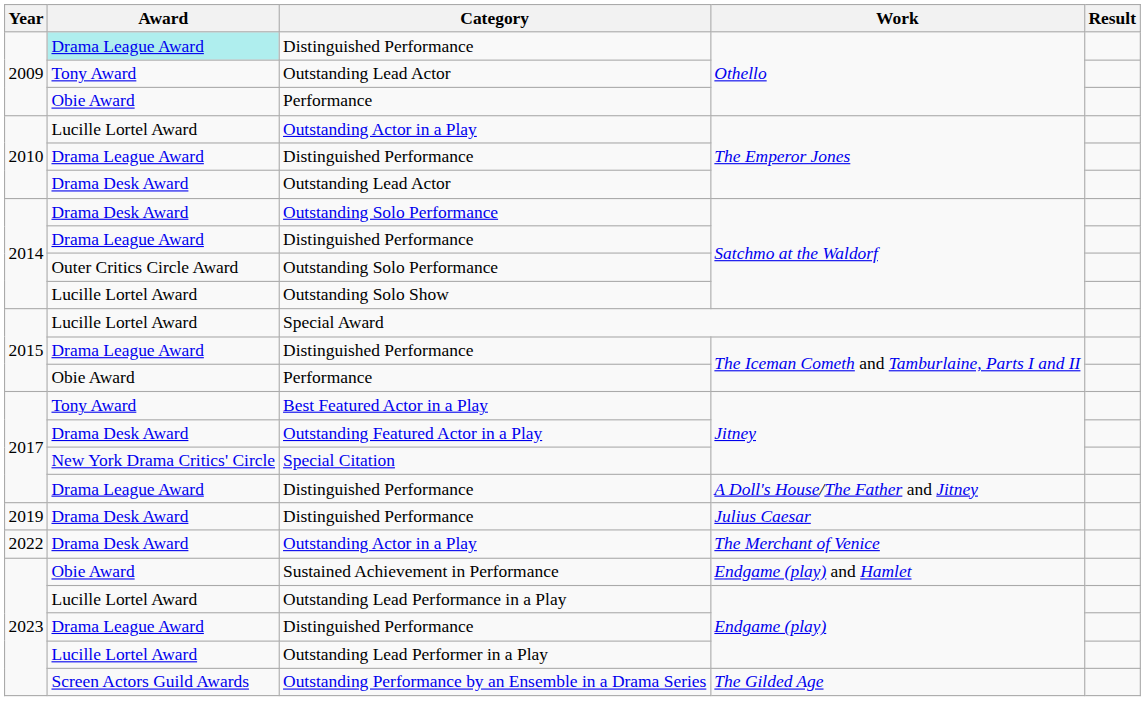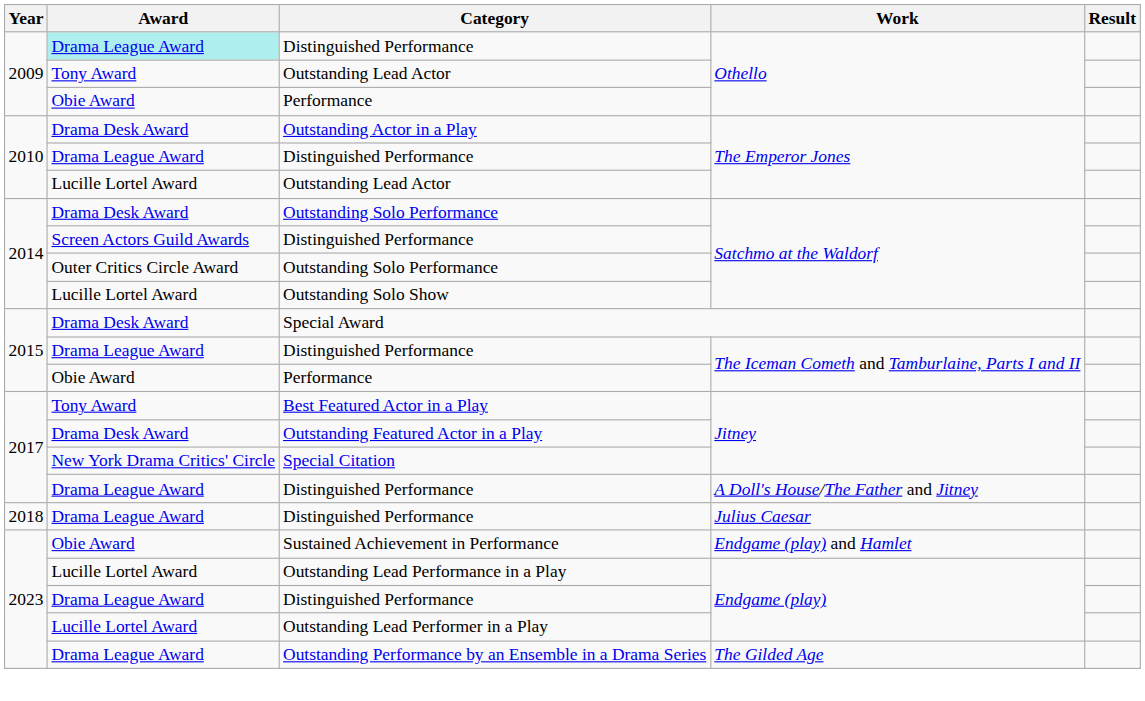 <table class="wikitable sortable">
 <tr>
 <th>Year</th>
 <th>Award</th>
 <th>Category</th>
 <th>Work</th>
 <th>Result</th>
 </tr>
 <tr>
 <td rowspan="3" style="text-align: center;">2009</td>
 <td style="background: paleturquoise;"><a href='#'>Drama League Award</a></td>
 <td>Distinguished Performance</td>
 <td rowspan="3"><em><a href='#'>Othello</a></em></td>
 <td></td>
 </tr>
 <tr>
 <td><a href='#'>Tony Award</a></td>
 <td>Outstanding Lead Actor</td>
 <td></td>
 </tr>
 <tr>
 <td><a href='#'>Obie Award</a></td>
 <td>Performance</td>
 <td></td>
 </tr>
 <tr>
 <td rowspan="3"  style="text-align: center;">2010</td>
-<td>Lucille Lortel Award</td>
+<td><a href='#'>Drama Desk Award</a></td>
 <td><a href='#'>Outstanding Actor in a Play</a></td>
 <td rowspan="3"><em><a href='#'>The Emperor Jones</a></em></td>
 <td></td>
 </tr>
 <tr>
 <td><a href='#'>Drama League Award</a></td>
 <td>Distinguished Performance</td>
 <td></td>
 </tr>
 <tr>
-<td><a href='#'>Drama Desk Award</a></td>
+<td>Lucille Lortel Award</td>
 <td>Outstanding Lead Actor</td>
 <td></td>
 </tr>
 <tr>
 <td rowspan="4"  style="text-align: center;">2014</td>
 <td><a href='#'>Drama Desk Award</a></td>
 <td><a href='#'>Outstanding Solo Performance</a></td>
 <td rowspan="4"><em><a href='#'>Satchmo at the Waldorf</a></em></td>
 <td></td>
 </tr>
 <tr>
-<td><a href='#'>Drama League Award</a></td>
+<td><a href='#'>Screen Actors Guild Awards</a></td>
 <td>Distinguished Performance</td>
 <td></td>
 </tr>
 <tr>
 <td>Outer Critics Circle Award</td>
 <td>Outstanding Solo Performance</td>
 <td></td>
 </tr>
 <tr>
 <td>Lucille Lortel Award</td>
 <td>Outstanding Solo Show</td>
 <td></td>
 </tr>
 <tr>
 <td rowspan="3" style="text-align: center;">2015</td>
-<td>Lucille Lortel Award</td>
+<td><a href='#'>Drama Desk Award</a></td>
 <td colspan="2">Special Award</td>
 <td></td>
 </tr>
 <tr>
 <td><a href='#'>Drama League Award</a></td>
 <td>Distinguished Performance</td>
 <td rowspan="2"><em><a href='#'>The Iceman Cometh</a></em> and <em><a href='#'>Tamburlaine, Parts I and II</a></em></td>
 <td></td>
 </tr>
 <tr>
 <td>Obie Award</td>
 <td>Performance</td>
 <td></td>
 </tr>
 <tr>
 <td rowspan="4"  style="text-align: center;">2017</td>
 <td><a href='#'>Tony Award</a></td>
 <td><a href='#'>Best Featured Actor in a Play</a></td>
 <td rowspan="3"><em><a href='#'>Jitney</a></em></td>
 <td></td>
 </tr>
 <tr>
 <td><a href='#'>Drama Desk Award</a></td>
 <td><a href='#'>Outstanding Featured Actor in a Play</a></td>
 <td></td>
 </tr>
 <tr>
 <td><a href='#'>New York Drama Critics' Circle</a></td>
 <td><a href='#'>Special Citation</a></td>
 <td></td>
 </tr>
 <tr>
 <td><a href='#'>Drama League Award</a></td>
 <td>Distinguished Performance</td>
 <td><em><a href='#'>A Doll's House</a>/<a href='#'>The Father</a></em> and <a href='#'><em>Jitney</em></a></td>
 <td></td>
 </tr>
 <tr>
-<td style="text-align: center;">2019</td>
-<td><a href='#'>Drama Desk Award</a></td>
+<td style="text-align: center;">2018</td>
+<td><a href='#'>Drama League Award</a></td>
 <td>Distinguished Performance</td>
 <td><em><a href='#'>Julius Caesar</a></em></td>
-<td></td>
-</tr>
-<tr>
-<td style="text-align: center;">2022</td>
-<td><a href='#'>Drama Desk Award</a></td>
-<td><a href='#'>Outstanding Actor in a Play</a></td>
-<td><em><a href='#'>The Merchant of Venice</a></em></td>
 <td></td>
 </tr>
 <tr>
 <td rowspan="5"  style="text-align: center;">2023</td>
 <td><a href='#'>Obie Award</a></td>
 <td>Sustained Achievement in Performance</td>
 <td><em><a href='#'>Endgame (play)</a></em> and <em><a href='#'>Hamlet</a></em></td>
 <td></td>
 </tr>
 <tr>
 <td>Lucille Lortel Award</td>
 <td>Outstanding Lead Performance in a Play</td>
 <td rowspan="3"><em><a href='#'>Endgame (play)</a></em></td>
 <td></td>
 </tr>
 <tr>
 <td><a href='#'>Drama League Award</a></td>
 <td>Distinguished Performance</td>
 <td></td>
 </tr>
 <tr>
 <td><a href='#'>Lucille Lortel Award</a></td>
 <td>Outstanding Lead Performer in a Play</td>
 <td></td>
 </tr>
 <tr>
-<td><a href='#'>Screen Actors Guild Awards</a></td>
+<td><a href='#'>Drama League Award</a></td>
 <td><a href='#'>Outstanding Performance by an Ensemble in a Drama Series</a></td>
 <td><em><a href='#'>The Gilded Age</a></em></td>
 <td></td>
 </tr>
 </table>
